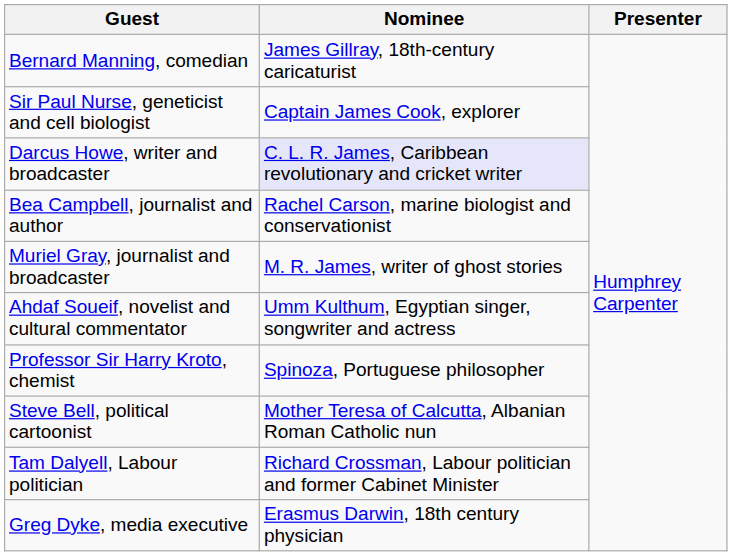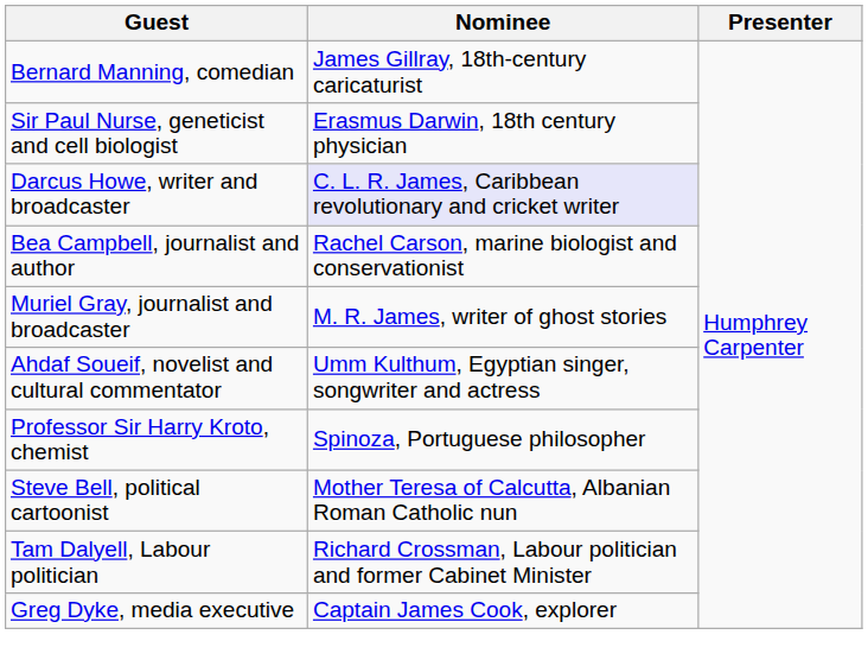 <table class="wikitable">
 <tr>
 <th>Guest</th>
 <th>Nominee</th>
 <th>Presenter</th>
 </tr>
 <tr>
 <td><a href='#'>Bernard Manning</a>, comedian</td>
 <td><a href='#'>James Gillray</a>, 18th-century caricaturist</td>
 <td rowspan="10"><a href='#'>Humphrey Carpenter</a></td>
 </tr>
 <tr>
 <td><a href='#'>Sir Paul Nurse</a>, geneticist and cell biologist</td>
-<td><a href='#'>Captain James Cook</a>, explorer</td>
+<td><a href='#'>Erasmus Darwin</a>, 18th century physician</td>
 </tr>
 <tr>
 <td><a href='#'>Darcus Howe</a>, writer and broadcaster</td>
 <td style="background: lavender;"><a href='#'>C. L. R. James</a>, Caribbean revolutionary and cricket writer</td>
 </tr>
 <tr>
 <td><a href='#'>Bea Campbell</a>, journalist and author</td>
 <td><a href='#'>Rachel Carson</a>, marine biologist and conservationist</td>
 </tr>
 <tr>
 <td><a href='#'>Muriel Gray</a>, journalist and broadcaster</td>
 <td><a href='#'>M. R. James</a>, writer of ghost stories</td>
 </tr>
 <tr>
 <td><a href='#'>Ahdaf Soueif</a>, novelist and cultural commentator</td>
 <td><a href='#'>Umm Kulthum</a>, Egyptian singer, songwriter and actress</td>
 </tr>
 <tr>
 <td><a href='#'>Professor Sir Harry Kroto</a>, chemist</td>
 <td><a href='#'>Spinoza</a>, Portuguese philosopher</td>
 </tr>
 <tr>
 <td><a href='#'>Steve Bell</a>, political cartoonist</td>
 <td><a href='#'>Mother Teresa of Calcutta</a>, Albanian Roman Catholic nun</td>
 </tr>
 <tr>
 <td><a href='#'>Tam Dalyell</a>, Labour politician</td>
 <td><a href='#'>Richard Crossman</a>, Labour politician and former Cabinet Minister</td>
 </tr>
 <tr>
 <td><a href='#'>Greg Dyke</a>, media executive</td>
-<td><a href='#'>Erasmus Darwin</a>, 18th century physician</td>
+<td><a href='#'>Captain James Cook</a>, explorer</td>
 </tr>
 </table>
